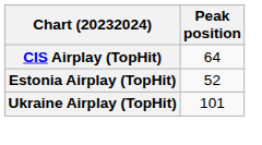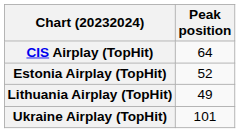 <table class="wikitable sortable plainrowheaders" style="text-align:center">
 <tr>
 <th scope="col">Chart (20232024)</th>
 <th scope="col">Peak<br>position</th>
 </tr>
 <tr>
 <th scope="row"><a href='#'>CIS</a> Airplay (TopHit)</th>
 <td>64</td>
 </tr>
 <tr>
 <th scope="row">Estonia Airplay (TopHit)</th>
 <td>52</td>
 </tr>
 <tr>
+<th scope="row">Lithuania Airplay (TopHit)</th>
+<td>49</td>
+</tr>
+<tr>
 <th scope="row">Ukraine Airplay (TopHit)</th>
 <td>101</td>
 </tr>
 </table>
